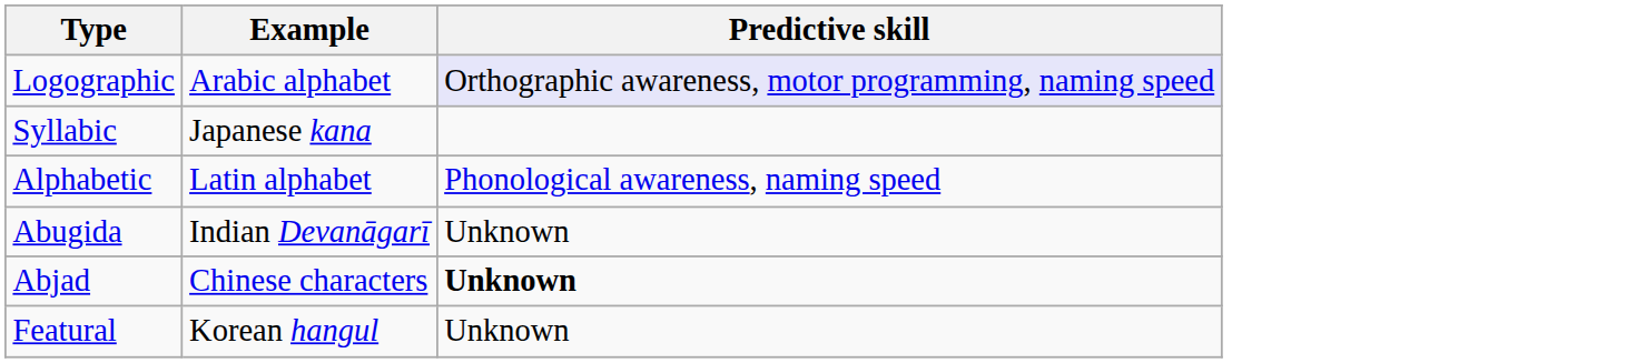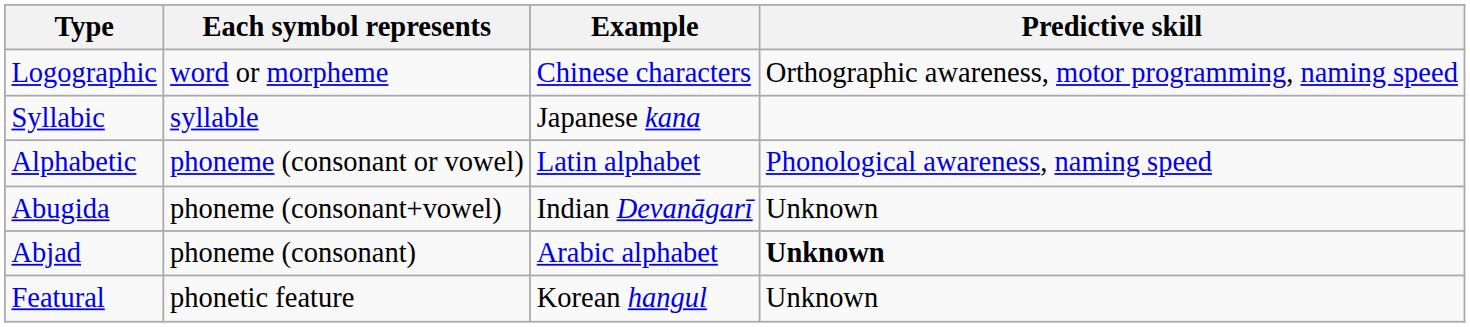 <table class="wikitable">
 <tr>
 <th>Type</th>
+<th>Each symbol represents</th>
 <th>Example</th>
 <th>Predictive skill</th>
 </tr>
 <tr>
 <td><a href='#'>Logographic</a></td>
-<td><a href='#'>Arabic alphabet</a></td>
-<td style="background: lavender;">Orthographic awareness, <a href='#'>motor programming</a>, <a href='#'>naming speed</a></td>
+<td><a href='#'>word</a> or <a href='#'>morpheme</a></td>
+<td><a href='#'>Chinese characters</a></td>
+<td>Orthographic awareness, <a href='#'>motor programming</a>, <a href='#'>naming speed</a></td>
 </tr>
 <tr>
 <td><a href='#'>Syllabic</a></td>
+<td><a href='#'>syllable</a></td>
 <td>Japanese <em><a href='#'>kana</a></em></td>
 <td></td>
 </tr>
 <tr>
 <td><a href='#'>Alphabetic</a></td>
+<td><a href='#'>phoneme</a> (consonant or vowel)</td>
 <td><a href='#'>Latin alphabet</a></td>
 <td><a href='#'>Phonological awareness</a>, <a href='#'>naming speed</a></td>
 </tr>
 <tr>
 <td><a href='#'>Abugida</a></td>
+<td>phoneme (consonant+vowel)</td>
 <td>Indian <em><a href='#'>Devanāgarī</a></em></td>
 <td>Unknown</td>
 </tr>
 <tr>
 <td><a href='#'>Abjad</a></td>
-<td><a href='#'>Chinese characters</a></td>
+<td>phoneme (consonant)</td>
+<td><a href='#'>Arabic alphabet</a></td>
 <td><strong>Unknown</strong></td>
 </tr>
 <tr>
 <td><a href='#'>Featural</a></td>
+<td>phonetic feature</td>
 <td>Korean <em><a href='#'>hangul</a></em></td>
 <td>Unknown</td>
 </tr>
 </table>
